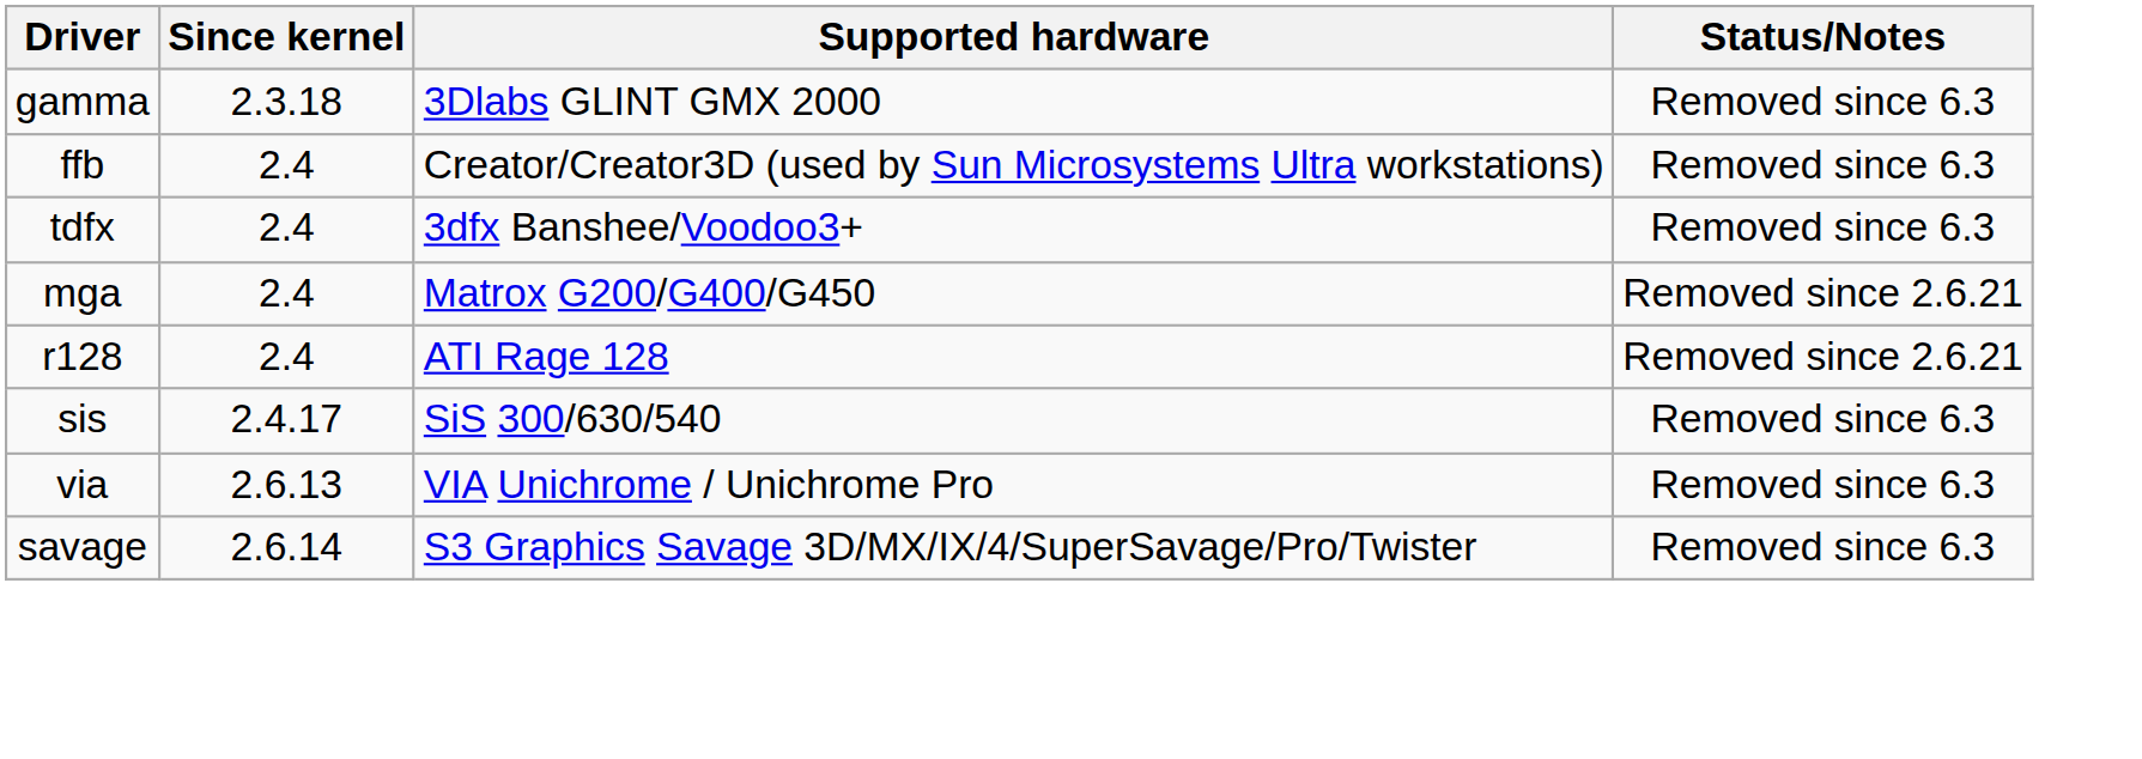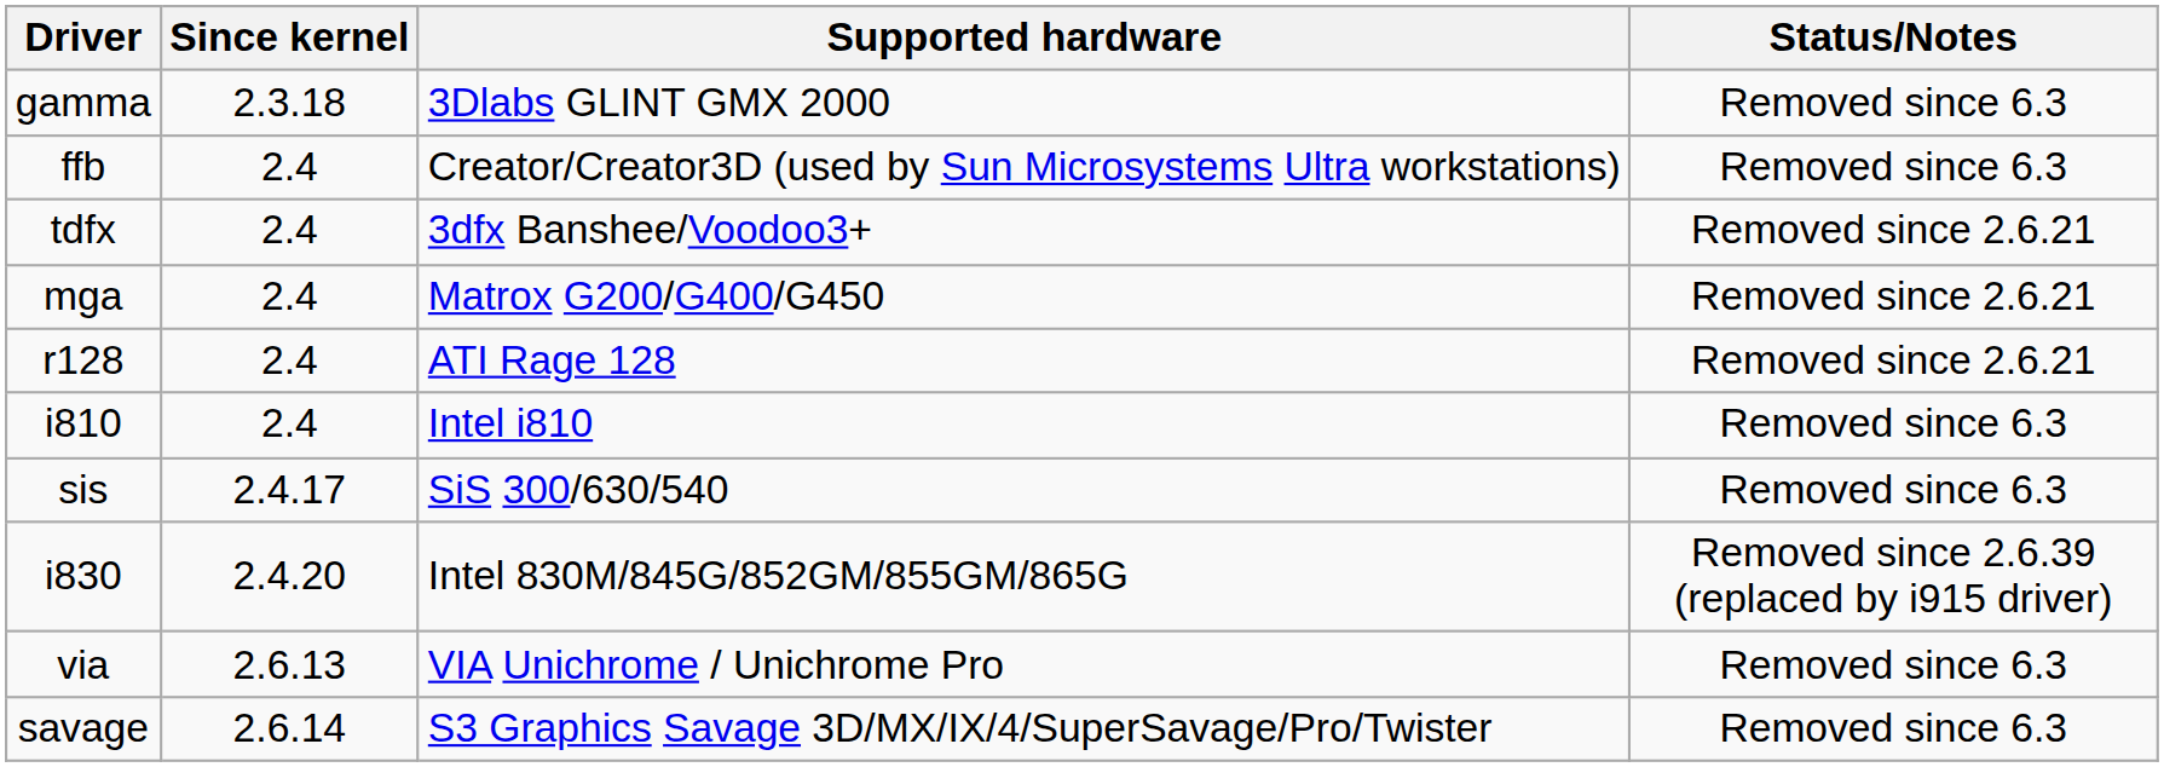 <table class="wikitable" style="text-align:center">
 <tr>
 <th>Driver</th>
 <th>Since kernel</th>
 <th>Supported hardware</th>
 <th>Status/Notes</th>
 </tr>
 <tr>
 <td>gamma</td>
 <td>2.3.18</td>
 <td style="text-align:left;"><a href='#'>3Dlabs</a> GLINT GMX 2000</td>
 <td>Removed since 6.3</td>
 </tr>
 <tr>
 <td>ffb</td>
 <td>2.4</td>
 <td style="text-align:left;">Creator/Creator3D (used by <a href='#'>Sun Microsystems</a> <a href='#'>Ultra</a> workstations)</td>
 <td>Removed since 6.3</td>
 </tr>
 <tr>
 <td>tdfx</td>
 <td>2.4</td>
 <td style="text-align:left;"><a href='#'>3dfx</a> Banshee/<a href='#'>Voodoo3</a>+</td>
-<td>Removed since 6.3</td>
+<td>Removed since 2.6.21</td>
 </tr>
 <tr>
 <td>mga</td>
 <td>2.4</td>
 <td style="text-align:left;"><a href='#'>Matrox</a> <a href='#'>G200</a>/<a href='#'>G400</a>/G450</td>
 <td>Removed since 2.6.21</td>
 </tr>
 <tr>
 <td>r128</td>
 <td>2.4</td>
 <td style="text-align:left;"><a href='#'>ATI Rage 128</a></td>
 <td>Removed since 2.6.21</td>
 </tr>
 <tr>
+<td>i810</td>
+<td>2.4</td>
+<td style="text-align:left;"><a href='#'>Intel i810</a></td>
+<td>Removed since 6.3</td>
+</tr>
+<tr>
 <td>sis</td>
 <td>2.4.17</td>
 <td style="text-align:left;"><a href='#'>SiS</a> <a href='#'>300</a>/630/540</td>
 <td>Removed since 6.3</td>
+</tr>
+<tr>
+<td>i830</td>
+<td>2.4.20</td>
+<td style="text-align:left;">Intel 830M/845G/852GM/855GM/865G</td>
+<td style="width:200px;">Removed since 2.6.39 (replaced by i915 driver)</td>
 </tr>
 <tr>
 <td>via</td>
 <td>2.6.13</td>
 <td style="text-align:left;"><a href='#'>VIA</a> <a href='#'>Unichrome</a> / Unichrome Pro</td>
 <td>Removed since 6.3</td>
 </tr>
 <tr>
 <td>savage</td>
 <td>2.6.14</td>
 <td style="text-align:left;"><a href='#'>S3 Graphics</a> <a href='#'>Savage</a> 3D/MX/IX/4/SuperSavage/Pro/Twister</td>
 <td>Removed since 6.3</td>
 </tr>
 </table>
